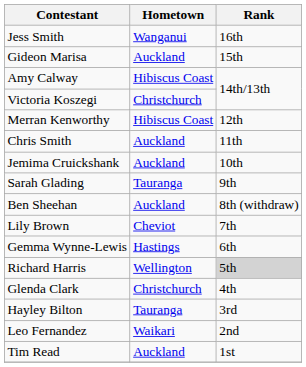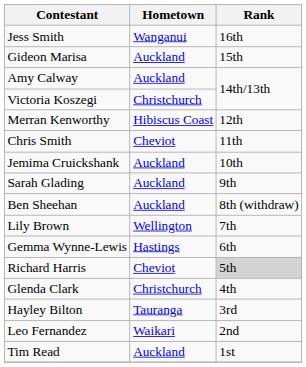 <table class="wikitable">
 <tr>
 <th>Contestant</th>
 <th>Hometown</th>
 <th>Rank</th>
 </tr>
 <tr>
 <td>Jess Smith</td>
 <td><a href='#'>Wanganui</a></td>
 <td>16th</td>
 </tr>
 <tr>
 <td>Gideon Marisa</td>
 <td><a href='#'>Auckland</a></td>
 <td>15th</td>
 </tr>
 <tr>
 <td>Amy Calway</td>
-<td><a href='#'>Hibiscus Coast</a></td>
+<td><a href='#'>Auckland</a></td>
 <td rowspan=2>14th/13th</td>
 </tr>
 <tr>
 <td>Victoria Koszegi</td>
 <td><a href='#'>Christchurch</a></td>
 </tr>
 <tr>
 <td>Merran Kenworthy</td>
 <td><a href='#'>Hibiscus Coast</a></td>
 <td>12th</td>
 </tr>
 <tr>
 <td>Chris Smith</td>
-<td><a href='#'>Auckland</a></td>
+<td><a href='#'>Cheviot</a></td>
 <td>11th</td>
 </tr>
 <tr>
 <td>Jemima Cruickshank</td>
 <td><a href='#'>Auckland</a></td>
 <td>10th</td>
 </tr>
 <tr>
 <td>Sarah Glading</td>
-<td><a href='#'>Tauranga</a></td>
+<td><a href='#'>Auckland</a></td>
 <td>9th</td>
 </tr>
 <tr>
 <td>Ben Sheehan</td>
 <td><a href='#'>Auckland</a></td>
 <td>8th (withdraw)</td>
 </tr>
 <tr>
 <td>Lily Brown</td>
-<td><a href='#'>Cheviot</a></td>
+<td><a href='#'>Wellington</a></td>
 <td>7th</td>
 </tr>
 <tr>
 <td>Gemma Wynne-Lewis</td>
 <td><a href='#'>Hastings</a></td>
 <td>6th</td>
 </tr>
 <tr>
 <td>Richard Harris</td>
-<td><a href='#'>Wellington</a></td>
+<td><a href='#'>Cheviot</a></td>
 <td style="background: lightgrey;">5th</td>
 </tr>
 <tr>
 <td>Glenda Clark</td>
 <td><a href='#'>Christchurch</a></td>
 <td>4th</td>
 </tr>
 <tr>
 <td>Hayley Bilton</td>
 <td><a href='#'>Tauranga</a></td>
 <td>3rd</td>
 </tr>
 <tr>
 <td>Leo Fernandez</td>
 <td><a href='#'>Waikari</a></td>
 <td>2nd</td>
 </tr>
 <tr>
 <td>Tim Read</td>
 <td><a href='#'>Auckland</a></td>
 <td>1st</td>
 </tr>
 <tr>
 </tr>
 </table>
